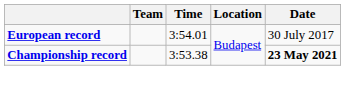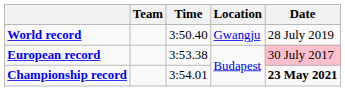 <table class=wikitable>
 <tr>
 <th></th>
 <th>Team</th>
 <th>Time</th>
 <th>Location</th>
 <th>Date</th>
 </tr>
 <tr>
+<td><strong><a href='#'>World record</a></strong></td>
+<td></td>
+<td>3:50.40</td>
+<td><a href='#'>Gwangju</a></td>
+<td>28 July 2019</td>
+</tr>
+<tr>
 <td><strong><a href='#'>European record</a></strong></td>
 <td></td>
-<td>3:54.01</td>
+<td>3:53.38</td>
 <td rowspan=2><a href='#'>Budapest</a></td>
-<td>30 July 2017</td>
+<td style="background: pink;">30 July 2017</td>
 </tr>
 <tr>
 <td><strong><a href='#'>Championship record</a></strong></td>
 <td></td>
-<td>3:53.38</td>
+<td>3:54.01</td>
 <td><strong>23 May 2021</strong></td>
 </tr>
 </table>
